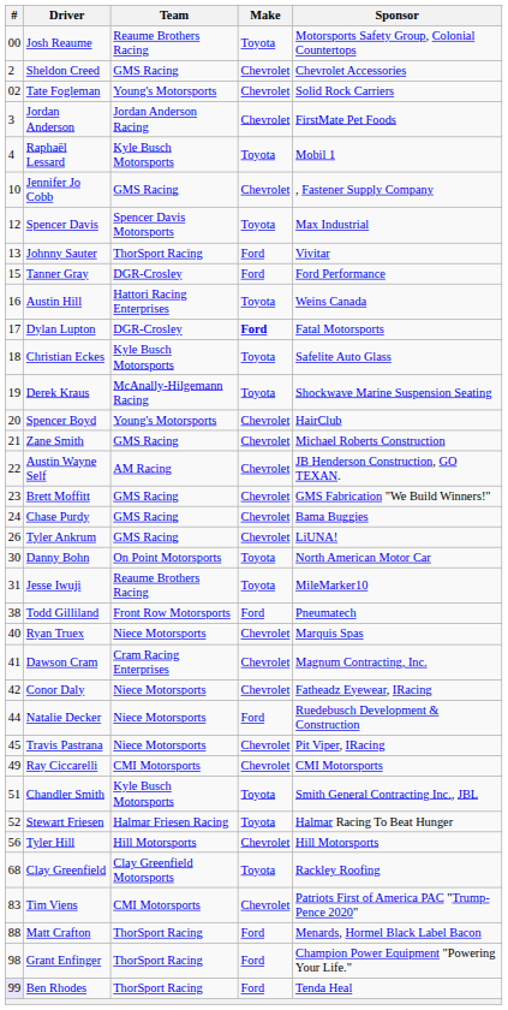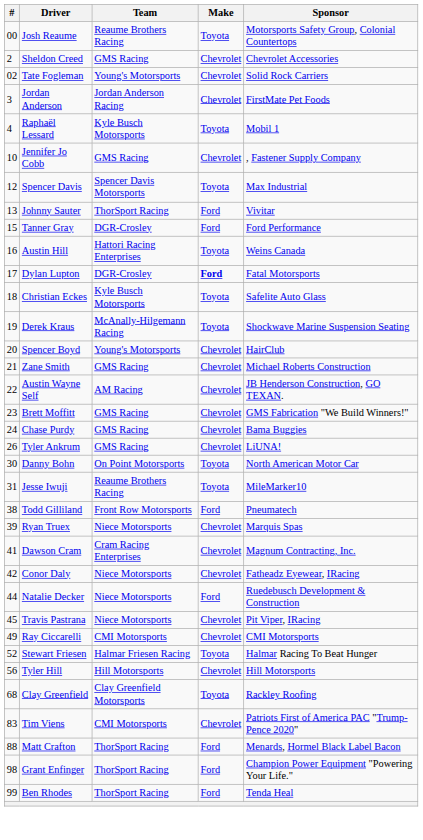 <table class="wikitable" style="font-size:95%">
 <tr>
 <th>#</th>
 <th>Driver</th>
 <th>Team</th>
 <th>Make</th>
 <th>Sponsor</th>
 </tr>
 <tr>
 <td>00</td>
 <td><a href='#'>Josh Reaume</a></td>
 <td><a href='#'>Reaume Brothers Racing</a></td>
 <td><a href='#'>Toyota</a></td>
 <td><a href='#'>Motorsports Safety Group</a>, <a href='#'>Colonial Countertops</a></td>
 </tr>
 <tr>
 <td>2</td>
 <td><a href='#'>Sheldon Creed</a></td>
 <td><a href='#'>GMS Racing</a></td>
 <td><a href='#'>Chevrolet</a></td>
 <td><a href='#'>Chevrolet Accessories</a></td>
 </tr>
 <tr>
 <td>02</td>
 <td><a href='#'>Tate Fogleman</a></td>
 <td><a href='#'>Young's Motorsports</a></td>
 <td><a href='#'>Chevrolet</a></td>
 <td><a href='#'>Solid Rock Carriers</a></td>
 </tr>
 <tr>
 <td>3</td>
 <td><a href='#'>Jordan Anderson</a></td>
 <td><a href='#'>Jordan Anderson Racing</a></td>
 <td><a href='#'>Chevrolet</a></td>
 <td><a href='#'>FirstMate Pet Foods</a></td>
 </tr>
 <tr>
 <td>4</td>
 <td><a href='#'>Raphaël Lessard</a></td>
 <td><a href='#'>Kyle Busch Motorsports</a></td>
 <td><a href='#'>Toyota</a></td>
 <td><a href='#'>Mobil 1</a></td>
 </tr>
 <tr>
 <td>10</td>
 <td><a href='#'>Jennifer Jo Cobb</a></td>
 <td><a href='#'>GMS Racing</a></td>
 <td><a href='#'>Chevrolet</a></td>
 <td>, <a href='#'>Fastener Supply Company</a></td>
 </tr>
 <tr>
 <td>12</td>
 <td><a href='#'>Spencer Davis</a></td>
 <td><a href='#'>Spencer Davis Motorsports</a></td>
 <td><a href='#'>Toyota</a></td>
 <td><a href='#'>Max Industrial</a></td>
 </tr>
 <tr>
 <td>13</td>
 <td><a href='#'>Johnny Sauter</a></td>
 <td><a href='#'>ThorSport Racing</a></td>
 <td><a href='#'>Ford</a></td>
 <td><a href='#'>Vivitar</a></td>
 </tr>
 <tr>
 <td>15</td>
 <td><a href='#'>Tanner Gray</a></td>
 <td><a href='#'>DGR-Crosley</a></td>
 <td><a href='#'>Ford</a></td>
 <td><a href='#'>Ford Performance</a></td>
 </tr>
 <tr>
 <td>16</td>
 <td><a href='#'>Austin Hill</a></td>
 <td><a href='#'>Hattori Racing Enterprises</a></td>
 <td><a href='#'>Toyota</a></td>
 <td><a href='#'>Weins Canada</a></td>
 </tr>
 <tr>
 <td>17</td>
 <td><a href='#'>Dylan Lupton</a></td>
 <td><a href='#'>DGR-Crosley</a></td>
 <td><strong><a href='#'>Ford</a></strong></td>
 <td><a href='#'>Fatal Motorsports</a></td>
 </tr>
 <tr>
 <td>18</td>
 <td><a href='#'>Christian Eckes</a></td>
 <td><a href='#'>Kyle Busch Motorsports</a></td>
 <td><a href='#'>Toyota</a></td>
 <td><a href='#'>Safelite Auto Glass</a></td>
 </tr>
 <tr>
 <td>19</td>
 <td><a href='#'>Derek Kraus</a></td>
 <td><a href='#'>McAnally-Hilgemann Racing</a></td>
 <td><a href='#'>Toyota</a></td>
 <td><a href='#'>Shockwave Marine Suspension Seating</a></td>
 </tr>
 <tr>
 <td>20</td>
 <td><a href='#'>Spencer Boyd</a></td>
 <td><a href='#'>Young's Motorsports</a></td>
 <td><a href='#'>Chevrolet</a></td>
 <td><a href='#'>HairClub</a></td>
 </tr>
 <tr>
 <td>21</td>
 <td><a href='#'>Zane Smith</a></td>
 <td><a href='#'>GMS Racing</a></td>
 <td><a href='#'>Chevrolet</a></td>
 <td><a href='#'>Michael Roberts Construction</a></td>
 </tr>
 <tr>
 <td>22</td>
 <td><a href='#'>Austin Wayne Self</a></td>
 <td><a href='#'>AM Racing</a></td>
 <td><a href='#'>Chevrolet</a></td>
 <td><a href='#'>JB Henderson Construction</a>, <a href='#'>GO TEXAN</a>.</td>
 </tr>
 <tr>
 <td>23</td>
 <td><a href='#'>Brett Moffitt</a></td>
 <td><a href='#'>GMS Racing</a></td>
 <td><a href='#'>Chevrolet</a></td>
 <td><a href='#'>GMS Fabrication</a> "We Build Winners!"</td>
 </tr>
 <tr>
 <td>24</td>
 <td><a href='#'>Chase Purdy</a></td>
 <td><a href='#'>GMS Racing</a></td>
 <td><a href='#'>Chevrolet</a></td>
 <td><a href='#'>Bama Buggies</a></td>
 </tr>
 <tr>
 <td>26</td>
 <td><a href='#'>Tyler Ankrum</a></td>
 <td><a href='#'>GMS Racing</a></td>
 <td><a href='#'>Chevrolet</a></td>
 <td><a href='#'>LiUNA!</a></td>
 </tr>
 <tr>
 <td>30</td>
 <td><a href='#'>Danny Bohn</a></td>
 <td><a href='#'>On Point Motorsports</a></td>
 <td><a href='#'>Toyota</a></td>
 <td><a href='#'>North American Motor Car</a></td>
 </tr>
 <tr>
 <td>31</td>
 <td><a href='#'>Jesse Iwuji</a></td>
 <td><a href='#'>Reaume Brothers Racing</a></td>
 <td><a href='#'>Toyota</a></td>
 <td><a href='#'>MileMarker10</a></td>
 </tr>
 <tr>
 <td>38</td>
 <td><a href='#'>Todd Gilliland</a></td>
 <td><a href='#'>Front Row Motorsports</a></td>
 <td><a href='#'>Ford</a></td>
 <td><a href='#'>Pneumatech</a></td>
 </tr>
 <tr>
-<td>40</td>
+<td>39</td>
 <td><a href='#'>Ryan Truex</a></td>
 <td><a href='#'>Niece Motorsports</a></td>
 <td><a href='#'>Chevrolet</a></td>
 <td><a href='#'>Marquis Spas</a></td>
 </tr>
 <tr>
 <td>41</td>
 <td><a href='#'>Dawson Cram</a></td>
 <td><a href='#'>Cram Racing Enterprises</a></td>
 <td><a href='#'>Chevrolet</a></td>
 <td><a href='#'>Magnum Contracting, Inc.</a></td>
 </tr>
 <tr>
 <td>42</td>
 <td><a href='#'>Conor Daly</a></td>
 <td><a href='#'>Niece Motorsports</a></td>
 <td><a href='#'>Chevrolet</a></td>
 <td><a href='#'>Fatheadz Eyewear</a>, <a href='#'>IRacing</a></td>
 </tr>
 <tr>
 <td>44</td>
 <td><a href='#'>Natalie Decker</a></td>
 <td><a href='#'>Niece Motorsports</a></td>
 <td><a href='#'>Ford</a></td>
 <td><a href='#'>Ruedebusch Development & Construction</a></td>
 </tr>
 <tr>
 <td>45</td>
 <td><a href='#'>Travis Pastrana</a></td>
 <td><a href='#'>Niece Motorsports</a></td>
 <td><a href='#'>Chevrolet</a></td>
 <td><a href='#'>Pit Viper</a>, <a href='#'>IRacing</a></td>
 </tr>
 <tr>
 <td>49</td>
 <td><a href='#'>Ray Ciccarelli</a></td>
 <td><a href='#'>CMI Motorsports</a></td>
 <td><a href='#'>Chevrolet</a></td>
 <td><a href='#'>CMI Motorsports</a></td>
-</tr>
-<tr>
-<td>51</td>
-<td><a href='#'>Chandler Smith</a></td>
-<td><a href='#'>Kyle Busch Motorsports</a></td>
-<td><a href='#'>Toyota</a></td>
-<td><a href='#'>Smith General Contracting Inc.</a>, <a href='#'>JBL</a></td>
 </tr>
 <tr>
 <td>52</td>
 <td><a href='#'>Stewart Friesen</a></td>
 <td><a href='#'>Halmar Friesen Racing</a></td>
 <td><a href='#'>Toyota</a></td>
 <td><a href='#'>Halmar</a> Racing To Beat Hunger</td>
 </tr>
 <tr>
 <td>56</td>
 <td><a href='#'>Tyler Hill</a></td>
 <td><a href='#'>Hill Motorsports</a></td>
 <td><a href='#'>Chevrolet</a></td>
 <td><a href='#'>Hill Motorsports</a></td>
 </tr>
 <tr>
 <td>68</td>
 <td><a href='#'>Clay Greenfield</a></td>
 <td><a href='#'>Clay Greenfield Motorsports</a></td>
 <td><a href='#'>Toyota</a></td>
 <td><a href='#'>Rackley Roofing</a></td>
 </tr>
 <tr>
 <td>83</td>
 <td><a href='#'>Tim Viens</a></td>
 <td><a href='#'>CMI Motorsports</a></td>
 <td><a href='#'>Chevrolet</a></td>
 <td><a href='#'>Patriots First of America PAC</a> "<a href='#'>Trump-Pence 2020</a>"</td>
 </tr>
 <tr>
 <td>88</td>
 <td><a href='#'>Matt Crafton</a></td>
 <td><a href='#'>ThorSport Racing</a></td>
 <td><a href='#'>Ford</a></td>
 <td><a href='#'>Menards</a>, <a href='#'>Hormel Black Label Bacon</a></td>
 </tr>
 <tr>
 <td>98</td>
 <td><a href='#'>Grant Enfinger</a></td>
 <td><a href='#'>ThorSport Racing</a></td>
 <td><a href='#'>Ford</a></td>
 <td><a href='#'>Champion Power Equipment</a> "Powering Your Life."</td>
 </tr>
 <tr>
-<td style="background: lavender;">99</td>
+<td>99</td>
 <td><a href='#'>Ben Rhodes</a></td>
 <td><a href='#'>ThorSport Racing</a></td>
 <td><a href='#'>Ford</a></td>
 <td><a href='#'>Tenda Heal</a></td>
 </tr>
 <tr>
 <th colspan="5"></th>
 </tr>
 </table>
